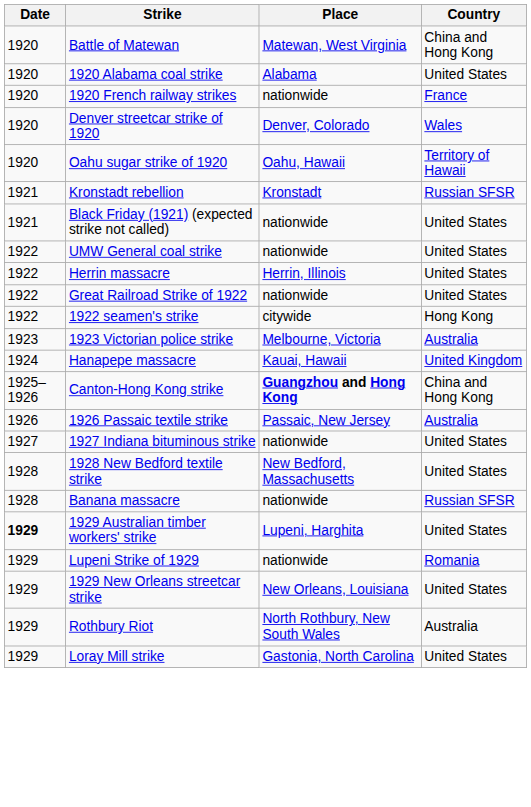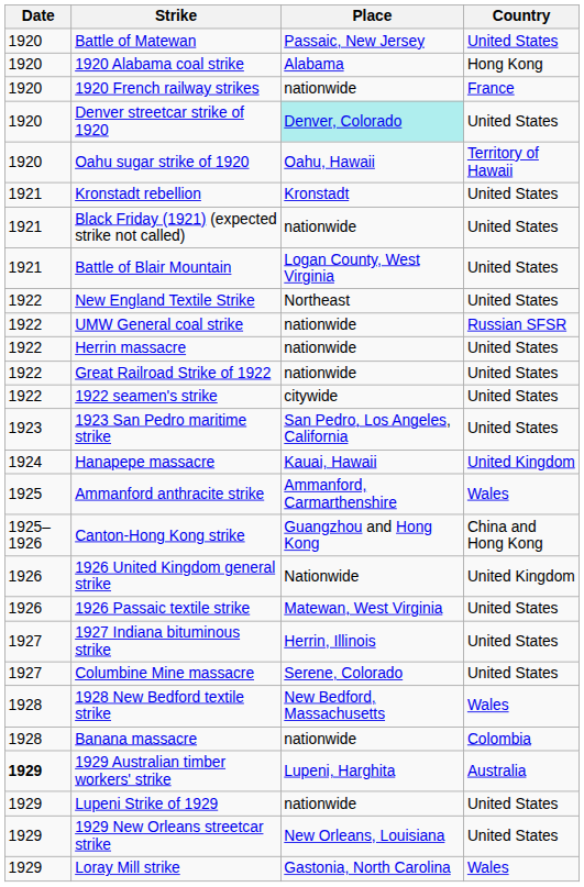 <table class="wikitable sortable">
 <tr>
 <th>Date</th>
 <th>Strike</th>
 <th>Place</th>
 <th>Country</th>
 </tr>
 <tr>
 <td>1920</td>
 <td><a href='#'>Battle of Matewan</a></td>
-<td><a href='#'>Matewan, West Virginia</a></td>
-<td>China and Hong Kong</td>
+<td><a href='#'>Passaic, New Jersey</a></td>
+<td><a href='#'>United States</a></td>
 </tr>
 <tr>
 <td>1920</td>
 <td><a href='#'>1920 Alabama coal strike</a></td>
 <td><a href='#'>Alabama</a></td>
-<td>United States</td>
+<td>Hong Kong</td>
 </tr>
 <tr>
 <td>1920</td>
 <td><a href='#'>1920 French railway strikes</a></td>
 <td>nationwide</td>
 <td><a href='#'>France</a></td>
 </tr>
 <tr>
 <td>1920</td>
 <td><a href='#'>Denver streetcar strike of 1920</a></td>
-<td><a href='#'>Denver, Colorado</a></td>
-<td><a href='#'>Wales</a></td>
+<td style="background: paleturquoise;"><a href='#'>Denver, Colorado</a></td>
+<td>United States</td>
 </tr>
 <tr>
 <td>1920</td>
 <td><a href='#'>Oahu sugar strike of 1920</a></td>
 <td><a href='#'>Oahu, Hawaii</a></td>
 <td><a href='#'>Territory of Hawaii</a></td>
 </tr>
 <tr>
 <td>1921</td>
 <td><a href='#'>Kronstadt rebellion</a></td>
 <td><a href='#'>Kronstadt</a></td>
-<td><a href='#'>Russian SFSR</a></td>
+<td>United States</td>
 </tr>
 <tr>
 <td>1921</td>
 <td><a href='#'>Black Friday (1921)</a> (expected strike not called)</td>
 <td>nationwide</td>
 <td>United States</td>
 </tr>
 <tr>
-<td>1922</td>
-<td><a href='#'>UMW General coal strike</a></td>
-<td>nationwide</td>
+<td>1921</td>
+<td><a href='#'>Battle of Blair Mountain</a></td>
+<td><a href='#'>Logan County, West Virginia</a></td>
 <td>United States</td>
 </tr>
 <tr>
 <td>1922</td>
+<td><a href='#'>New England Textile Strike</a></td>
+<td>Northeast</td>
+<td>United States</td>
+</tr>
+<tr>
+<td>1922</td>
+<td><a href='#'>UMW General coal strike</a></td>
+<td>nationwide</td>
+<td><a href='#'>Russian SFSR</a></td>
+</tr>
+<tr>
+<td>1922</td>
 <td><a href='#'>Herrin massacre</a></td>
-<td><a href='#'>Herrin, Illinois</a></td>
+<td>nationwide</td>
 <td>United States<br></td>
 </tr>
 <tr>
 <td>1922</td>
 <td><a href='#'>Great Railroad Strike of 1922</a></td>
 <td>nationwide</td>
 <td>United States</td>
 </tr>
 <tr>
 <td>1922</td>
 <td><a href='#'>1922 seamen's strike</a></td>
 <td>citywide</td>
-<td>Hong Kong</td>
+<td>United States</td>
 </tr>
 <tr>
 <td>1923</td>
-<td><a href='#'>1923 Victorian police strike</a></td>
-<td><a href='#'>Melbourne, Victoria</a></td>
-<td><a href='#'>Australia</a></td>
+<td><a href='#'>1923 San Pedro maritime strike</a></td>
+<td><a href='#'>San Pedro, Los Angeles</a>, <a href='#'>California</a></td>
+<td>United States</td>
 </tr>
 <tr>
 <td>1924</td>
 <td><a href='#'>Hanapepe massacre</a></td>
 <td><a href='#'>Kauai, Hawaii</a></td>
 <td><a href='#'>United Kingdom</a></td>
 </tr>
 <tr>
+<td>1925</td>
+<td><a href='#'>Ammanford anthracite strike</a></td>
+<td><a href='#'>Ammanford, Carmarthenshire</a></td>
+<td><a href='#'>Wales</a></td>
+</tr>
+<tr>
 <td>1925–1926</td>
 <td><a href='#'>Canton-Hong Kong strike</a></td>
-<td><strong><a href='#'>Guangzhou</a> and <a href='#'>Hong Kong</a></strong></td>
+<td><a href='#'>Guangzhou</a> and <a href='#'>Hong Kong</a></td>
 <td>China and Hong Kong</td>
 </tr>
 <tr>
 <td>1926</td>
+<td><a href='#'>1926 United Kingdom general strike</a></td>
+<td>Nationwide</td>
+<td>United Kingdom</td>
+</tr>
+<tr>
+<td>1926</td>
 <td><a href='#'>1926 Passaic textile strike</a></td>
-<td><a href='#'>Passaic, New Jersey</a></td>
-<td><a href='#'>Australia</a></td>
+<td><a href='#'>Matewan, West Virginia</a></td>
+<td>United States</td>
 </tr>
 <tr>
 <td>1927</td>
 <td><a href='#'>1927 Indiana bituminous strike</a></td>
-<td>nationwide</td>
+<td><a href='#'>Herrin, Illinois</a></td>
+<td>United States</td>
+</tr>
+<tr>
+<td>1927</td>
+<td><a href='#'>Columbine Mine massacre</a></td>
+<td><a href='#'>Serene, Colorado</a></td>
 <td>United States</td>
 </tr>
 <tr>
 <td>1928</td>
 <td><a href='#'>1928 New Bedford textile strike</a></td>
 <td><a href='#'>New Bedford, Massachusetts</a></td>
-<td>United States</td>
+<td><a href='#'>Wales</a></td>
 </tr>
 <tr>
 <td>1928</td>
 <td><a href='#'>Banana massacre</a></td>
 <td>nationwide</td>
-<td><a href='#'>Russian SFSR</a></td>
+<td><a href='#'>Colombia</a></td>
 </tr>
 <tr>
 <td><strong>1929</strong></td>
 <td><a href='#'>1929 Australian timber workers' strike</a></td>
 <td><a href='#'>Lupeni, Harghita</a></td>
-<td>United States</td>
+<td><a href='#'>Australia</a></td>
 </tr>
 <tr>
 <td>1929</td>
 <td><a href='#'>Lupeni Strike of 1929</a></td>
 <td>nationwide</td>
-<td><a href='#'>Romania</a></td>
+<td>United States<br></td>
 </tr>
 <tr>
 <td>1929</td>
 <td><a href='#'>1929 New Orleans streetcar strike</a></td>
 <td><a href='#'>New Orleans, Louisiana</a></td>
 <td>United States</td>
 </tr>
 <tr>
 <td>1929</td>
-<td><a href='#'>Rothbury Riot</a></td>
-<td><a href='#'>North Rothbury, New South Wales</a></td>
-<td>Australia</td>
-</tr>
-<tr>
-<td>1929</td>
 <td><a href='#'>Loray Mill strike</a></td>
 <td><a href='#'>Gastonia, North Carolina</a></td>
-<td>United States</td>
+<td><a href='#'>Wales</a></td>
 </tr>
 </table>
